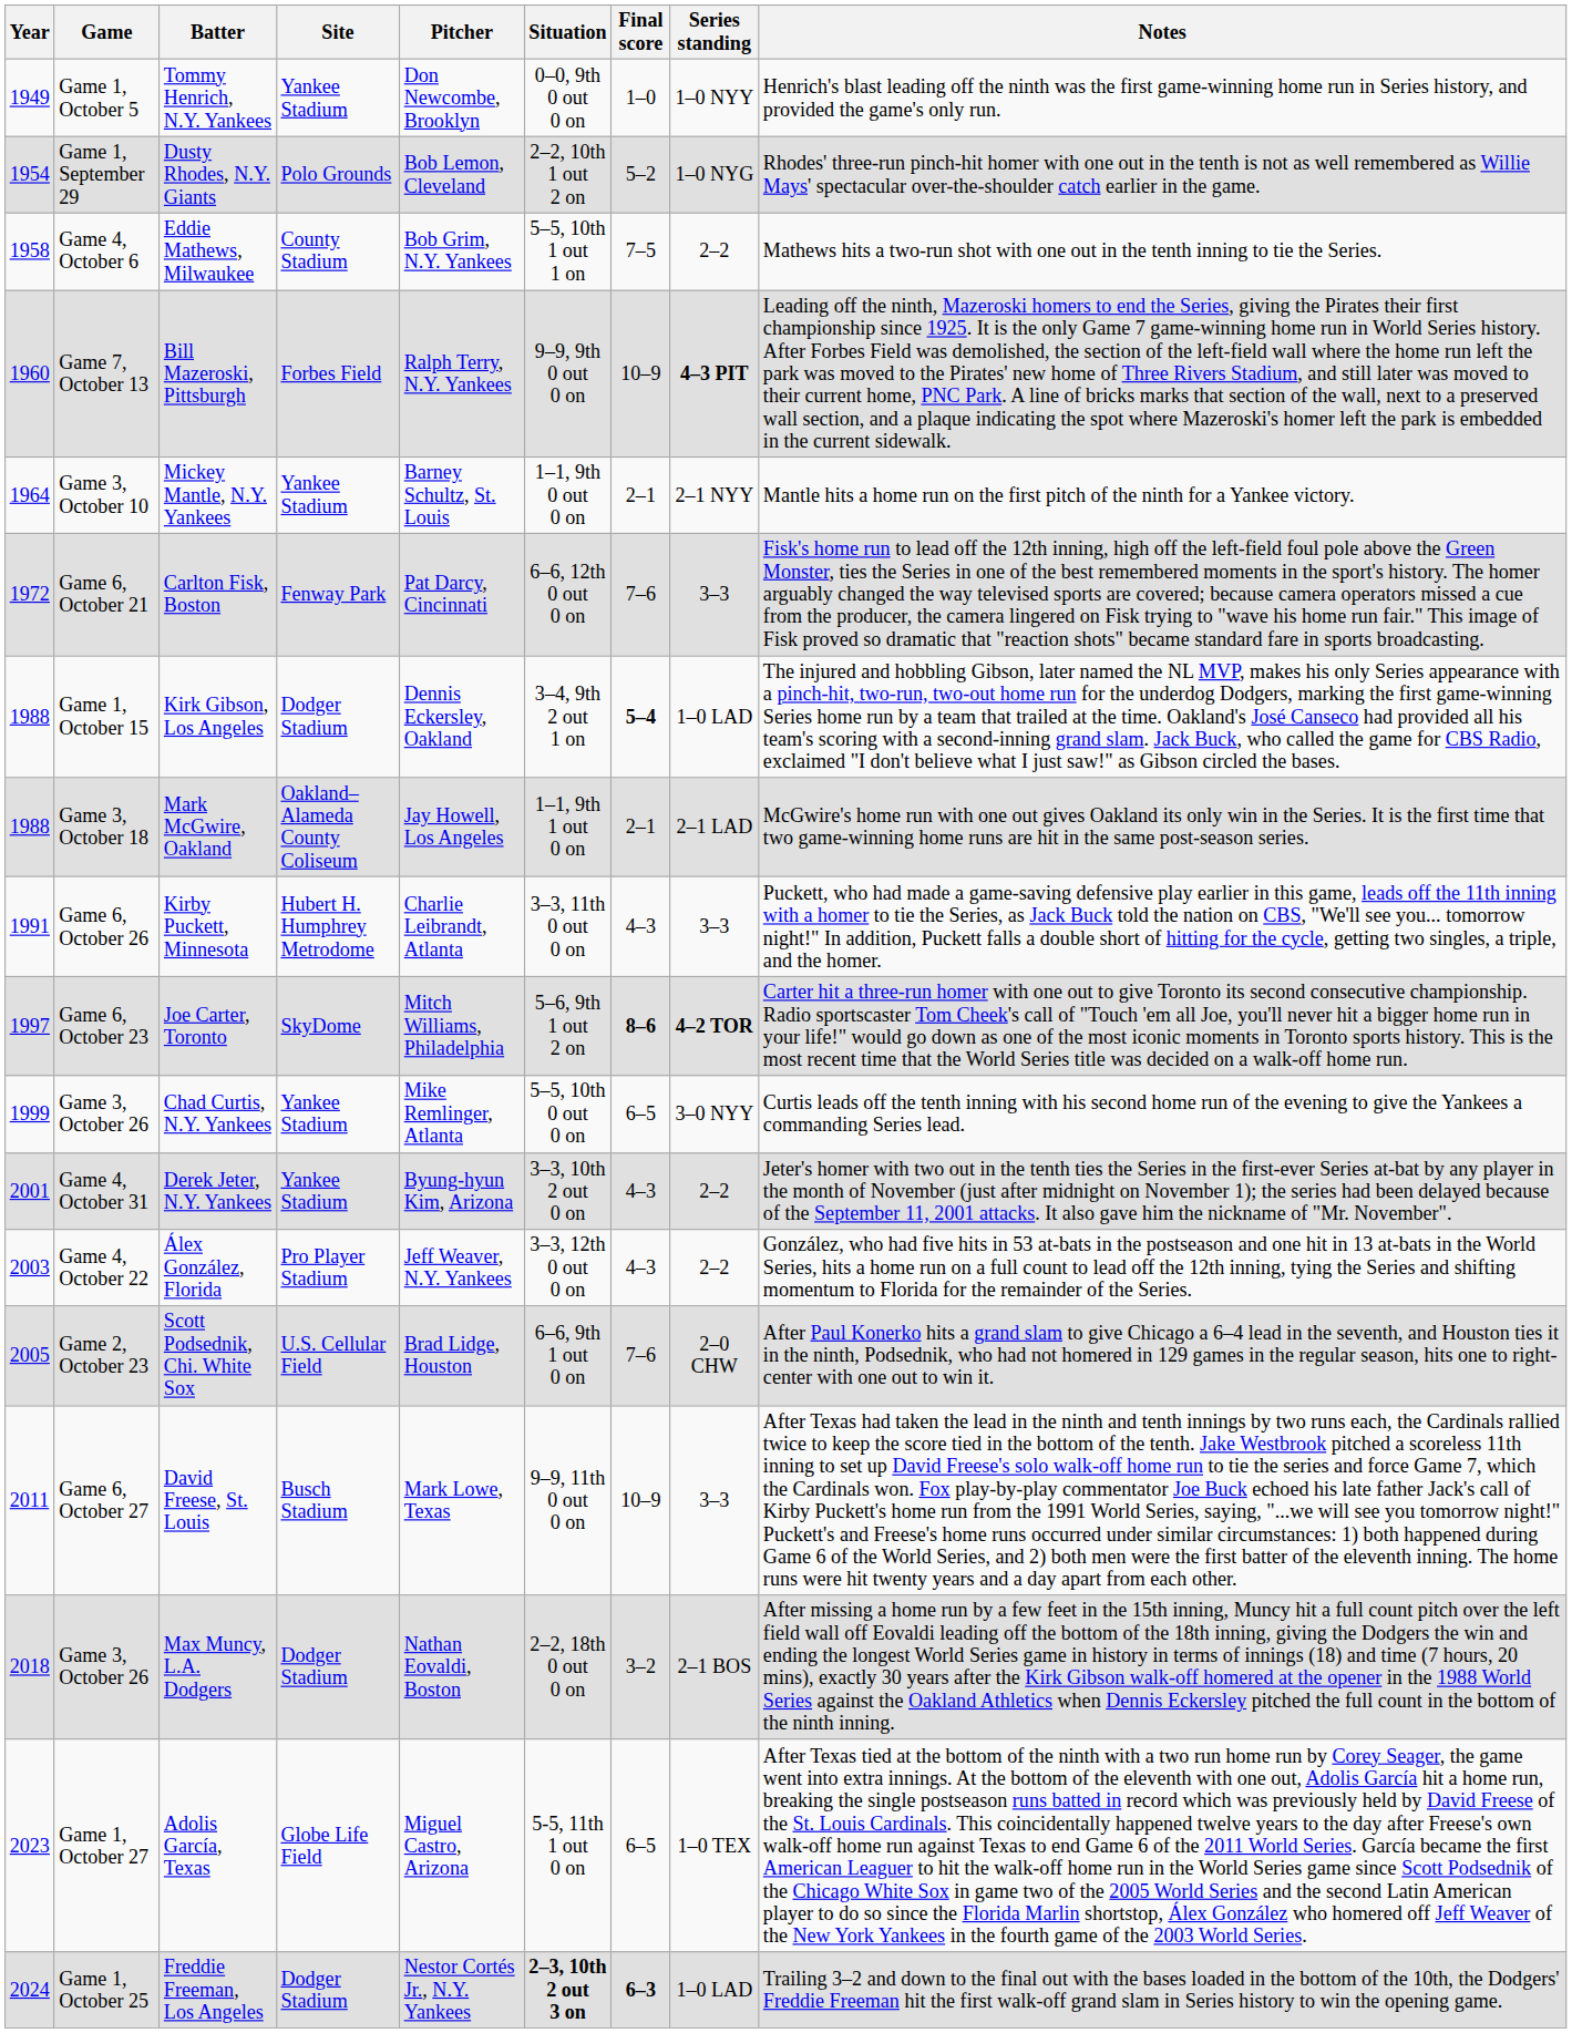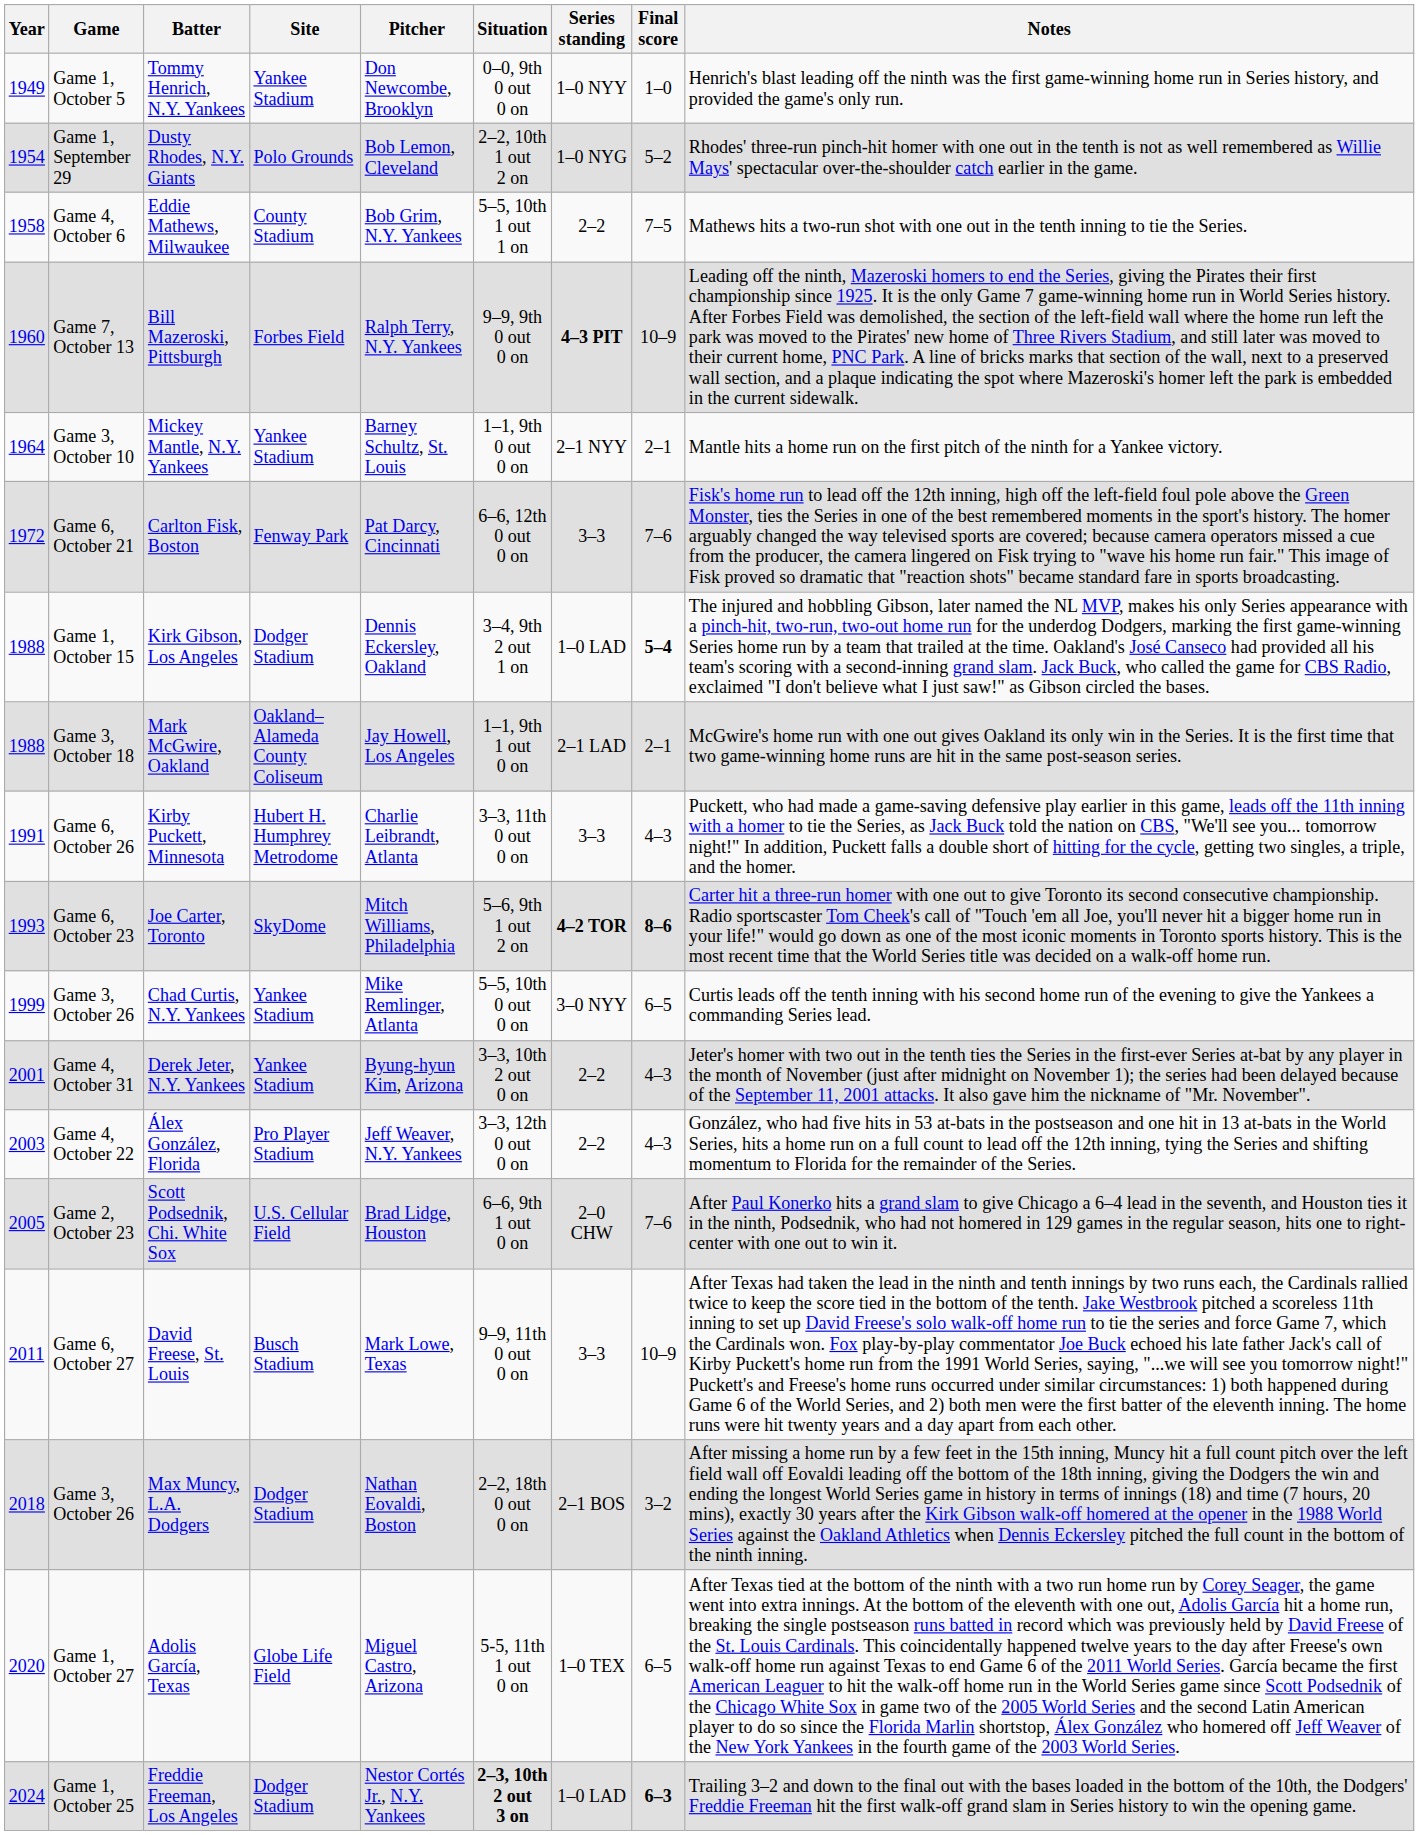 <table class="wikitable">
 <tr>
 <th>Year</th>
 <th>Game</th>
 <th>Batter</th>
 <th>Site</th>
 <th>Pitcher</th>
 <th>Situation</th>
+<th>Series standing</th>
 <th>Final score</th>
-<th>Series standing</th>
 <th>Notes</th>
 </tr>
 <tr>
 <td><a href='#'>1949</a></td>
 <td>Game 1, October 5</td>
 <td><a href='#'>Tommy Henrich</a>, <a href='#'>N.Y. Yankees</a></td>
 <td><a href='#'>Yankee Stadium</a></td>
 <td><a href='#'>Don Newcombe</a>, <a href='#'>Brooklyn</a></td>
 <td style="text-align:center;">0–0, 9th<br>0 out<br>0 on</td>
+<td style="text-align:center;">1–0 NYY</td>
 <td style="text-align:center;">1–0</td>
-<td style="text-align:center;">1–0 NYY</td>
 <td>Henrich's blast leading off the ninth was the first game-winning home run in Series history, and provided the game's only run.</td>
 </tr>
 <tr style="background:#e0e0e0;">
 <td><a href='#'>1954</a></td>
 <td>Game 1, September 29</td>
 <td><a href='#'>Dusty Rhodes</a>, <a href='#'>N.Y. Giants</a></td>
 <td><a href='#'>Polo Grounds</a></td>
 <td><a href='#'>Bob Lemon</a>, <a href='#'>Cleveland</a></td>
 <td style="text-align:center;">2–2, 10th<br>1 out<br>2 on</td>
+<td style="text-align:center;">1–0 NYG</td>
 <td style="text-align:center;">5–2</td>
-<td style="text-align:center;">1–0 NYG</td>
 <td>Rhodes' three-run pinch-hit homer with one out in the tenth is not as well remembered as <a href='#'>Willie Mays</a>' spectacular over-the-shoulder <a href='#'>catch</a> earlier in the game.</td>
 </tr>
 <tr>
 <td><a href='#'>1958</a></td>
 <td>Game 4, October 6</td>
 <td><a href='#'>Eddie Mathews</a>, <a href='#'>Milwaukee</a></td>
 <td><a href='#'>County Stadium</a></td>
 <td><a href='#'>Bob Grim</a>, <a href='#'>N.Y. Yankees</a></td>
 <td style="text-align:center;">5–5, 10th<br>1 out<br>1 on</td>
+<td style="text-align:center;">2–2</td>
 <td style="text-align:center;">7–5</td>
-<td style="text-align:center;">2–2</td>
 <td>Mathews hits a two-run shot with one out in the tenth inning to tie the Series.</td>
 </tr>
 <tr style="background:#e0e0e0;">
 <td><a href='#'>1960</a></td>
 <td>Game 7, October 13</td>
 <td><a href='#'>Bill Mazeroski</a>, <a href='#'>Pittsburgh</a></td>
 <td><a href='#'>Forbes Field</a></td>
 <td><a href='#'>Ralph Terry</a>, <a href='#'>N.Y. Yankees</a></td>
 <td style="text-align:center;">9–9, 9th<br>0 out<br>0 on</td>
+<td style="text-align:center;"><strong>4–3 PIT</strong></td>
 <td style="text-align:center;">10–9</td>
-<td style="text-align:center;"><strong>4–3 PIT</strong></td>
 <td>Leading off the ninth, <a href='#'>Mazeroski homers to end the Series</a>, giving the Pirates their first championship since <a href='#'>1925</a>. It is the only Game 7 game-winning home run in World Series history. After Forbes Field was demolished, the section of the left-field wall where the home run left the park was moved to the Pirates' new home of <a href='#'>Three Rivers Stadium</a>, and still later was moved to their current home, <a href='#'>PNC Park</a>. A line of bricks marks that section of the wall, next to a preserved wall section, and a plaque indicating the spot where Mazeroski's homer left the park is embedded in the current sidewalk.</td>
 </tr>
 <tr>
 <td><a href='#'>1964</a></td>
 <td>Game 3, October 10</td>
 <td><a href='#'>Mickey Mantle</a>, <a href='#'>N.Y. Yankees</a></td>
 <td><a href='#'>Yankee Stadium</a></td>
 <td><a href='#'>Barney Schultz</a>, <a href='#'>St. Louis</a></td>
 <td style="text-align:center;">1–1, 9th<br>0 out<br>0 on</td>
+<td style="text-align:center;">2–1 NYY</td>
 <td style="text-align:center;">2–1</td>
-<td style="text-align:center;">2–1 NYY</td>
 <td>Mantle hits a home run on the first pitch of the ninth for a Yankee victory.</td>
 </tr>
 <tr style="background:#e0e0e0;">
 <td><a href='#'>1972</a></td>
 <td>Game 6, October 21</td>
 <td><a href='#'>Carlton Fisk</a>, <a href='#'>Boston</a></td>
 <td><a href='#'>Fenway Park</a></td>
 <td><a href='#'>Pat Darcy</a>, <a href='#'>Cincinnati</a></td>
 <td style="text-align:center;">6–6, 12th<br>0 out<br>0 on</td>
+<td style="text-align:center;">3–3</td>
 <td style="text-align:center;">7–6</td>
-<td style="text-align:center;">3–3</td>
 <td><a href='#'>Fisk's home run</a> to lead off the 12th inning, high off the left-field foul pole above the <a href='#'>Green Monster</a>, ties the Series in one of the best remembered moments in the sport's history. The homer arguably changed the way televised sports are covered; because camera operators missed a cue from the producer, the camera lingered on Fisk trying to "wave his home run fair." This image of Fisk proved so dramatic that "reaction shots" became standard fare in sports broadcasting.</td>
 </tr>
 <tr>
 <td><a href='#'>1988</a></td>
 <td>Game 1, October 15</td>
 <td><a href='#'>Kirk Gibson</a>, <a href='#'>Los Angeles</a></td>
 <td><a href='#'>Dodger Stadium</a></td>
 <td><a href='#'>Dennis Eckersley</a>, <a href='#'>Oakland</a></td>
 <td style="text-align:center;">3–4, 9th<br>2 out<br>1 on</td>
+<td style="text-align:center;">1–0 LAD</td>
 <td style="text-align:center;"><strong>5–4</strong></td>
-<td style="text-align:center;">1–0 LAD</td>
 <td>The injured and hobbling Gibson, later named the NL <a href='#'>MVP</a>, makes his only Series appearance with a <a href='#'>pinch-hit, two-run, two-out home run</a> for the underdog Dodgers, marking the first game-winning Series home run by a team that trailed at the time. Oakland's <a href='#'>José Canseco</a> had provided all his team's scoring with a second-inning <a href='#'>grand slam</a>. <a href='#'>Jack Buck</a>, who called the game for <a href='#'>CBS Radio</a>, exclaimed "I don't believe what I just saw!" as Gibson circled the bases.</td>
 </tr>
 <tr style="background:#e0e0e0;">
 <td><a href='#'>1988</a></td>
 <td>Game 3, October 18</td>
 <td><a href='#'>Mark McGwire</a>, <a href='#'>Oakland</a></td>
 <td><a href='#'>Oakland–Alameda County Coliseum</a></td>
 <td><a href='#'>Jay Howell</a>, <a href='#'>Los Angeles</a></td>
 <td style="text-align:center;">1–1, 9th<br>1 out<br>0 on</td>
+<td style="text-align:center;">2–1 LAD</td>
 <td style="text-align:center;">2–1</td>
-<td style="text-align:center;">2–1 LAD</td>
 <td>McGwire's home run with one out gives Oakland its only win in the Series. It is the first time that two game-winning home runs are hit in the same post-season series.</td>
 </tr>
 <tr>
 <td><a href='#'>1991</a></td>
 <td>Game 6, October 26</td>
 <td><a href='#'>Kirby Puckett</a>, <a href='#'>Minnesota</a></td>
 <td><a href='#'>Hubert H. Humphrey Metrodome</a></td>
 <td><a href='#'>Charlie Leibrandt</a>, <a href='#'>Atlanta</a></td>
 <td style="text-align:center;">3–3, 11th<br>0 out<br>0 on</td>
+<td style="text-align:center;">3–3</td>
 <td style="text-align:center;">4–3</td>
-<td style="text-align:center;">3–3</td>
 <td>Puckett, who had made a game-saving defensive play earlier in this game, <a href='#'>leads off the 11th inning with a homer</a> to tie the Series, as <a href='#'>Jack Buck</a> told the nation on <a href='#'>CBS</a>, "We'll see you... tomorrow night!" In addition, Puckett falls a double short of <a href='#'>hitting for the cycle</a>, getting two singles, a triple, and the homer.</td>
 </tr>
 <tr style="background:#e0e0e0;">
-<td><a href='#'>1997</a></td>
+<td><a href='#'>1993</a></td>
 <td>Game 6, October 23</td>
 <td><a href='#'>Joe Carter</a>, <a href='#'>Toronto</a></td>
 <td><a href='#'>SkyDome</a></td>
 <td><a href='#'>Mitch Williams</a>, <a href='#'>Philadelphia</a></td>
 <td style="text-align:center;">5–6, 9th<br>1 out<br>2 on</td>
+<td style="text-align:center;"><strong>4–2 TOR</strong></td>
 <td style="text-align:center;"><strong>8–6</strong></td>
-<td style="text-align:center;"><strong>4–2 TOR</strong></td>
 <td><a href='#'>Carter hit a three-run homer</a> with one out to give Toronto its second consecutive championship. Radio sportscaster <a href='#'>Tom Cheek</a>'s call of "Touch 'em all Joe, you'll never hit a bigger home run in your life!" would go down as one of the most iconic moments in Toronto sports history. This is the most recent time that the World Series title was decided on a walk-off home run.</td>
 </tr>
 <tr>
 <td><a href='#'>1999</a></td>
 <td>Game 3, October 26</td>
 <td><a href='#'>Chad Curtis</a>, <a href='#'>N.Y. Yankees</a></td>
 <td><a href='#'>Yankee Stadium</a></td>
 <td><a href='#'>Mike Remlinger</a>, <a href='#'>Atlanta</a></td>
 <td style="text-align:center;">5–5, 10th<br>0 out<br>0 on</td>
+<td style="text-align:center;">3–0 NYY</td>
 <td style="text-align:center;">6–5</td>
-<td style="text-align:center;">3–0 NYY</td>
 <td>Curtis leads off the tenth inning with his second home run of the evening to give the Yankees a commanding Series lead.</td>
 </tr>
 <tr style="background:#e0e0e0;">
 <td><a href='#'>2001</a></td>
 <td>Game 4, October 31</td>
 <td><a href='#'>Derek Jeter</a>, <a href='#'>N.Y. Yankees</a></td>
 <td><a href='#'>Yankee Stadium</a></td>
 <td><a href='#'>Byung-hyun Kim</a>, <a href='#'>Arizona</a></td>
 <td style="text-align:center;">3–3, 10th<br>2 out<br>0 on</td>
+<td style="text-align:center;">2–2</td>
 <td style="text-align:center;">4–3</td>
-<td style="text-align:center;">2–2</td>
 <td>Jeter's homer with two out in the tenth ties the Series in the first-ever Series at-bat by any player in the month of November (just after midnight on November 1); the series had been delayed because of the <a href='#'>September 11, 2001 attacks</a>. It also gave him the nickname of "Mr. November".</td>
 </tr>
 <tr>
 <td><a href='#'>2003</a></td>
 <td>Game 4, October 22</td>
 <td><a href='#'>Álex González</a>, <a href='#'>Florida</a></td>
 <td><a href='#'>Pro Player Stadium</a></td>
 <td><a href='#'>Jeff Weaver</a>, <a href='#'>N.Y. Yankees</a></td>
 <td style="text-align:center;">3–3, 12th<br>0 out<br>0 on</td>
+<td style="text-align:center;">2–2</td>
 <td style="text-align:center;">4–3</td>
-<td style="text-align:center;">2–2</td>
 <td>González, who had five hits in 53 at-bats in the postseason and one hit in 13 at-bats in the World Series, hits a home run on a full count to lead off the 12th inning, tying the Series and shifting momentum to Florida for the remainder of the Series.</td>
 </tr>
 <tr style="background:#e0e0e0;">
 <td><a href='#'>2005</a></td>
 <td>Game 2, October 23</td>
 <td><a href='#'>Scott Podsednik</a>, <a href='#'>Chi. White Sox</a></td>
 <td><a href='#'>U.S. Cellular Field</a></td>
 <td><a href='#'>Brad Lidge</a>, <a href='#'>Houston</a></td>
 <td style="text-align:center;">6–6, 9th<br>1 out<br>0 on</td>
+<td style="text-align:center;">2–0 CHW</td>
 <td style="text-align:center;">7–6</td>
-<td style="text-align:center;">2–0 CHW</td>
 <td>After <a href='#'>Paul Konerko</a> hits a <a href='#'>grand slam</a> to give Chicago a 6–4 lead in the seventh, and Houston ties it in the ninth, Podsednik, who had not homered in 129 games in the regular season, hits one to right-center with one out to win it.</td>
 </tr>
 <tr>
 <td><a href='#'>2011</a></td>
 <td>Game 6, October 27</td>
 <td><a href='#'>David Freese</a>, <a href='#'>St. Louis</a></td>
 <td><a href='#'>Busch Stadium</a></td>
 <td><a href='#'>Mark Lowe</a>, <a href='#'>Texas</a></td>
 <td style="text-align:center;">9–9, 11th<br>0 out<br>0 on</td>
+<td style="text-align:center;">3–3</td>
 <td style="text-align:center;">10–9</td>
-<td style="text-align:center;">3–3</td>
 <td>After Texas had taken the lead in the ninth and tenth innings by two runs each, the Cardinals rallied twice to keep the score tied in the bottom of the tenth. <a href='#'>Jake Westbrook</a> pitched a scoreless 11th inning to set up <a href='#'>David Freese's solo walk-off home run</a> to tie the series and force Game 7, which the Cardinals won. <a href='#'>Fox</a> play-by-play commentator <a href='#'>Joe Buck</a> echoed his late father Jack's call of Kirby Puckett's home run from the 1991 World Series, saying, "...we will see you tomorrow night!"  Puckett's and Freese's home runs occurred under similar circumstances: 1) both happened during Game 6 of the World Series, and 2) both men were the first batter of the eleventh inning. The home runs were hit twenty years and a day apart from each other.</td>
 </tr>
 <tr style="background:#e0e0e0;">
 <td><a href='#'>2018</a></td>
 <td>Game 3, October 26</td>
 <td><a href='#'>Max Muncy</a>, <a href='#'>L.A. Dodgers</a></td>
 <td><a href='#'>Dodger Stadium</a></td>
 <td><a href='#'>Nathan Eovaldi</a>, <a href='#'>Boston</a></td>
 <td style="text-align:center;">2–2, 18th<br>0 out<br>0 on</td>
+<td style="text-align:center;">2–1 BOS</td>
 <td style="text-align:center;">3–2</td>
-<td style="text-align:center;">2–1 BOS</td>
 <td>After missing a home run by a few feet in the 15th inning, Muncy hit a full count pitch over the left field wall off Eovaldi leading off the bottom of the 18th inning, giving the Dodgers the win and ending the longest World Series game in history in terms of innings (18) and time (7 hours, 20 mins), exactly 30 years after the <a href='#'>Kirk Gibson walk-off homered at the opener</a> in the <a href='#'>1988 World Series</a> against the <a href='#'>Oakland Athletics</a> when <a href='#'>Dennis Eckersley</a> pitched the full count in the bottom of the ninth inning.</td>
 </tr>
 <tr>
-<td><a href='#'>2023</a></td>
+<td><a href='#'>2020</a></td>
 <td>Game 1, October 27</td>
 <td><a href='#'>Adolis García</a>, <a href='#'>Texas</a></td>
 <td><a href='#'>Globe Life Field</a></td>
 <td><a href='#'>Miguel Castro</a>, <a href='#'>Arizona</a></td>
 <td style="text-align:center;">5-5, 11th<br>1 out<br>0 on</td>
+<td style="text-align:center;">1–0 TEX</td>
 <td style="text-align:center;">6–5</td>
-<td style="text-align:center;">1–0 TEX</td>
 <td>After Texas tied at the bottom of the ninth with a two run home run by <a href='#'>Corey Seager</a>, the game went into extra innings. At the bottom of the eleventh with one out, <a href='#'>Adolis García</a> hit a home run, breaking the single postseason <a href='#'>runs batted in</a> record which was previously held by <a href='#'>David Freese</a> of the <a href='#'>St. Louis Cardinals</a>. This coincidentally happened twelve years to the day after Freese's own walk-off home run against Texas to end Game 6 of the <a href='#'>2011 World Series</a>. García became the first <a href='#'>American Leaguer</a> to hit the walk-off home run in the World Series game since <a href='#'>Scott Podsednik</a> of the <a href='#'>Chicago White Sox</a> in game two of the <a href='#'>2005 World Series</a> and the second Latin American player to do so since the <a href='#'>Florida Marlin</a> shortstop, <a href='#'>Álex González</a> who homered off <a href='#'>Jeff Weaver</a> of the <a href='#'>New York Yankees</a> in the fourth game of the <a href='#'>2003 World Series</a>.</td>
 </tr>
 <tr style="background:#e0e0e0;">
 <td><a href='#'>2024</a></td>
 <td>Game 1, October 25</td>
 <td><a href='#'>Freddie Freeman</a>, <a href='#'>Los Angeles</a></td>
 <td><a href='#'>Dodger Stadium</a></td>
 <td><a href='#'>Nestor Cortés Jr.</a>, <a href='#'>N.Y. Yankees</a></td>
 <td style="text-align:center;"><strong>2–3, 10th<br>2 out<br>3 on</strong></td>
+<td style="text-align:center;">1–0 LAD</td>
 <td style="text-align:center;"><strong>6–3</strong></td>
-<td style="text-align:center;">1–0 LAD</td>
 <td>Trailing 3–2 and down to the final out with the bases loaded in the bottom of the 10th, the Dodgers' <a href='#'>Freddie Freeman</a> hit the first walk-off grand slam in Series history to win the opening game.</td>
 </tr>
 </table>
